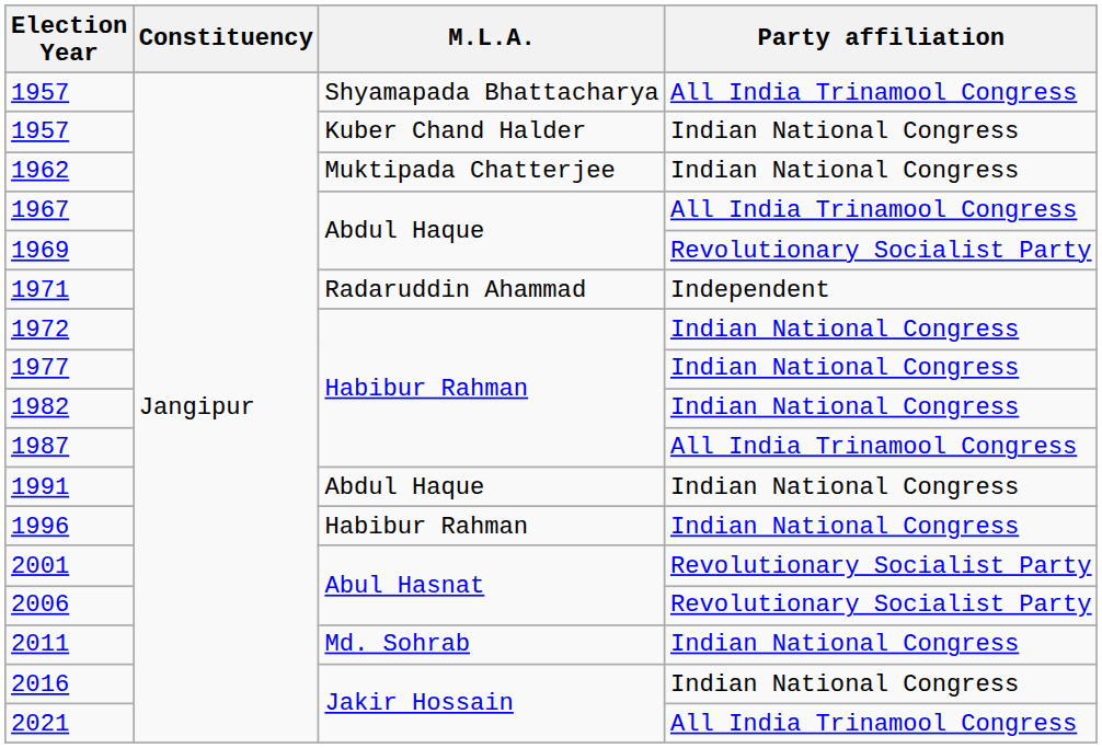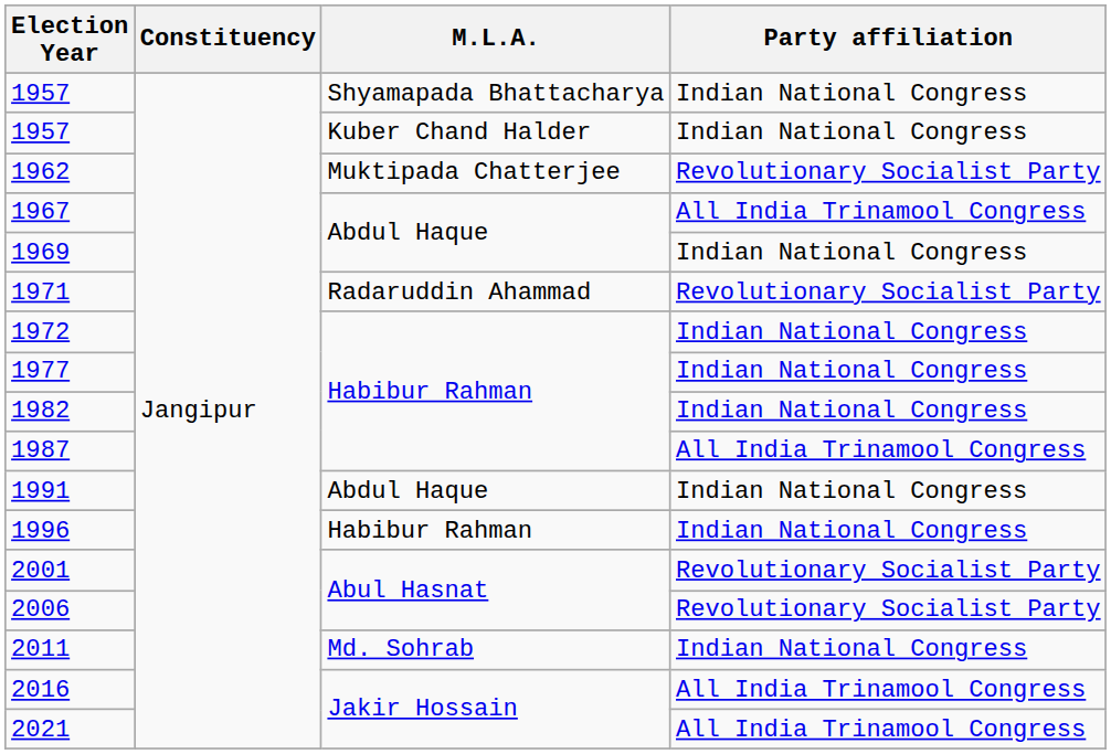 <table class="wikitable sortable"ìÍĦĤĠčw>
 <tr>
 <th>Election<br> Year</th>
 <th>Constituency</th>
 <th>M.L.A.</th>
 <th>Party affiliation</th>
 </tr>
 <tr>
 <td><a href='#'>1957</a></td>
 <td rowspan="17">Jangipur</td>
 <td>Shyamapada Bhattacharya</td>
-<td><a href='#'>All India Trinamool Congress</a></td>
+<td>Indian National Congress</td>
 </tr>
 <tr>
 <td><a href='#'>1957</a></td>
 <td>Kuber Chand Halder</td>
 <td>Indian National Congress</td>
 </tr>
 <tr>
 <td><a href='#'>1962</a></td>
 <td>Muktipada Chatterjee</td>
-<td>Indian National Congress</td>
+<td><a href='#'>Revolutionary Socialist Party</a></td>
 </tr>
 <tr>
 <td><a href='#'>1967</a></td>
 <td rowspan="2">Abdul Haque</td>
 <td><a href='#'>All India Trinamool Congress</a></td>
 </tr>
 <tr>
 <td><a href='#'>1969</a></td>
-<td><a href='#'>Revolutionary Socialist Party</a></td>
+<td>Indian National Congress</td>
 </tr>
 <tr>
 <td><a href='#'>1971</a></td>
 <td>Radaruddin Ahammad</td>
-<td>Independent</td>
+<td><a href='#'>Revolutionary Socialist Party</a></td>
 </tr>
 <tr>
 <td><a href='#'>1972</a></td>
 <td rowspan="4"><a href='#'>Habibur Rahman</a></td>
 <td><a href='#'>Indian National Congress</a></td>
 </tr>
 <tr>
 <td><a href='#'>1977</a></td>
 <td><a href='#'>Indian National Congress</a></td>
 </tr>
 <tr>
 <td><a href='#'>1982</a></td>
 <td><a href='#'>Indian National Congress</a></td>
 </tr>
 <tr>
 <td><a href='#'>1987</a></td>
 <td><a href='#'>All India Trinamool Congress</a></td>
 </tr>
 <tr>
 <td><a href='#'>1991</a></td>
 <td>Abdul Haque</td>
 <td>Indian National Congress</td>
 </tr>
 <tr>
 <td><a href='#'>1996</a></td>
 <td>Habibur Rahman</td>
 <td><a href='#'>Indian National Congress</a></td>
 </tr>
 <tr>
 <td><a href='#'>2001</a></td>
 <td rowspan="2"><a href='#'>Abul Hasnat</a></td>
 <td><a href='#'>Revolutionary Socialist Party</a></td>
 </tr>
 <tr>
 <td><a href='#'>2006</a></td>
 <td><a href='#'>Revolutionary Socialist Party</a></td>
 </tr>
 <tr>
 <td><a href='#'>2011</a></td>
 <td><a href='#'>Md. Sohrab</a></td>
 <td><a href='#'>Indian National Congress</a></td>
 </tr>
 <tr>
 <td><a href='#'>2016</a></td>
 <td rowspan="2"><a href='#'>Jakir Hossain</a></td>
-<td>Indian National Congress</td>
+<td><a href='#'>All India Trinamool Congress</a></td>
 </tr>
 <tr>
 <td><a href='#'>2021</a></td>
 <td><a href='#'>All India Trinamool Congress</a></td>
 </tr>
 </table>
